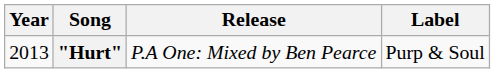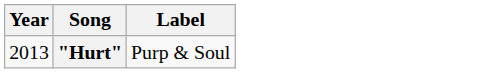 <table class="wikitable plainrowheaders" style="text-align:center;">
 <tr>
 <th scope="col">Year</th>
 <th scope="col">Song</th>
-<th scope="col">Release</th>
 <th scope="col">Label</th>
 </tr>
 <tr>
 <td>2013</td>
 <th scope="row">"Hurt"</th>
-<td><em>P.A One: Mixed by Ben Pearce</em></td>
 <td>Purp & Soul</td>
 </tr>
 </table>
